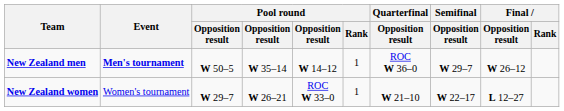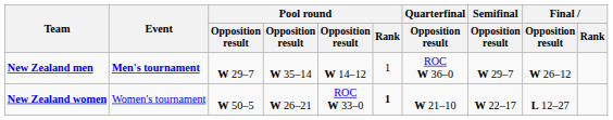 <table class=wikitable style=font-size:90%;text-align:center>
 <tr>
 <th rowspan=2>Team</th>
 <th rowspan=2>Event</th>
 <th colspan=4>Pool round</th>
 <th>Quarterfinal</th>
 <th>Semifinal</th>
 <th colspan=2>Final / </th>
 </tr>
 <tr style=font-size:95%>
 <th>Opposition<br>result</th>
 <th>Opposition<br>result</th>
 <th>Opposition<br>result</th>
 <th>Rank</th>
 <th>Opposition<br>result</th>
 <th>Opposition<br>result</th>
 <th>Opposition<br>result</th>
 <th>Rank</th>
 </tr>
 <tr>
 <td align=left><strong><a href='#'>New Zealand men</a></strong></td>
 <td align=left><strong><a href='#'>Men's tournament</a></strong></td>
-<td><br><strong>W</strong> 50–5</td>
+<td><br><strong>W</strong> 29–7</td>
 <td><br><strong>W</strong> 35–14</td>
 <td><br><strong>W</strong> 14–12</td>
 <td>1</td>
 <td> <a href='#'>ROC</a><br><strong>W</strong> 36–0</td>
 <td><br><strong>W</strong> 29–7</td>
 <td><br><strong>W</strong> 26–12</td>
 <td></td>
 </tr>
 <tr>
 <td align=left><strong><a href='#'>New Zealand women</a></strong></td>
 <td align=left><a href='#'>Women's tournament</a></td>
-<td><br><strong>W</strong> 29–7</td>
+<td><br><strong>W</strong> 50–5</td>
 <td><br><strong>W</strong> 26–21</td>
 <td> <a href='#'>ROC</a><br><strong>W</strong> 33–0</td>
-<td>1</td>
+<td><strong>1</strong></td>
 <td><br><strong>W</strong> 21–10</td>
 <td><br><strong>W</strong> 22–17</td>
 <td><br><strong>L</strong> 12–27</td>
 <td></td>
 </tr>
 </table>
